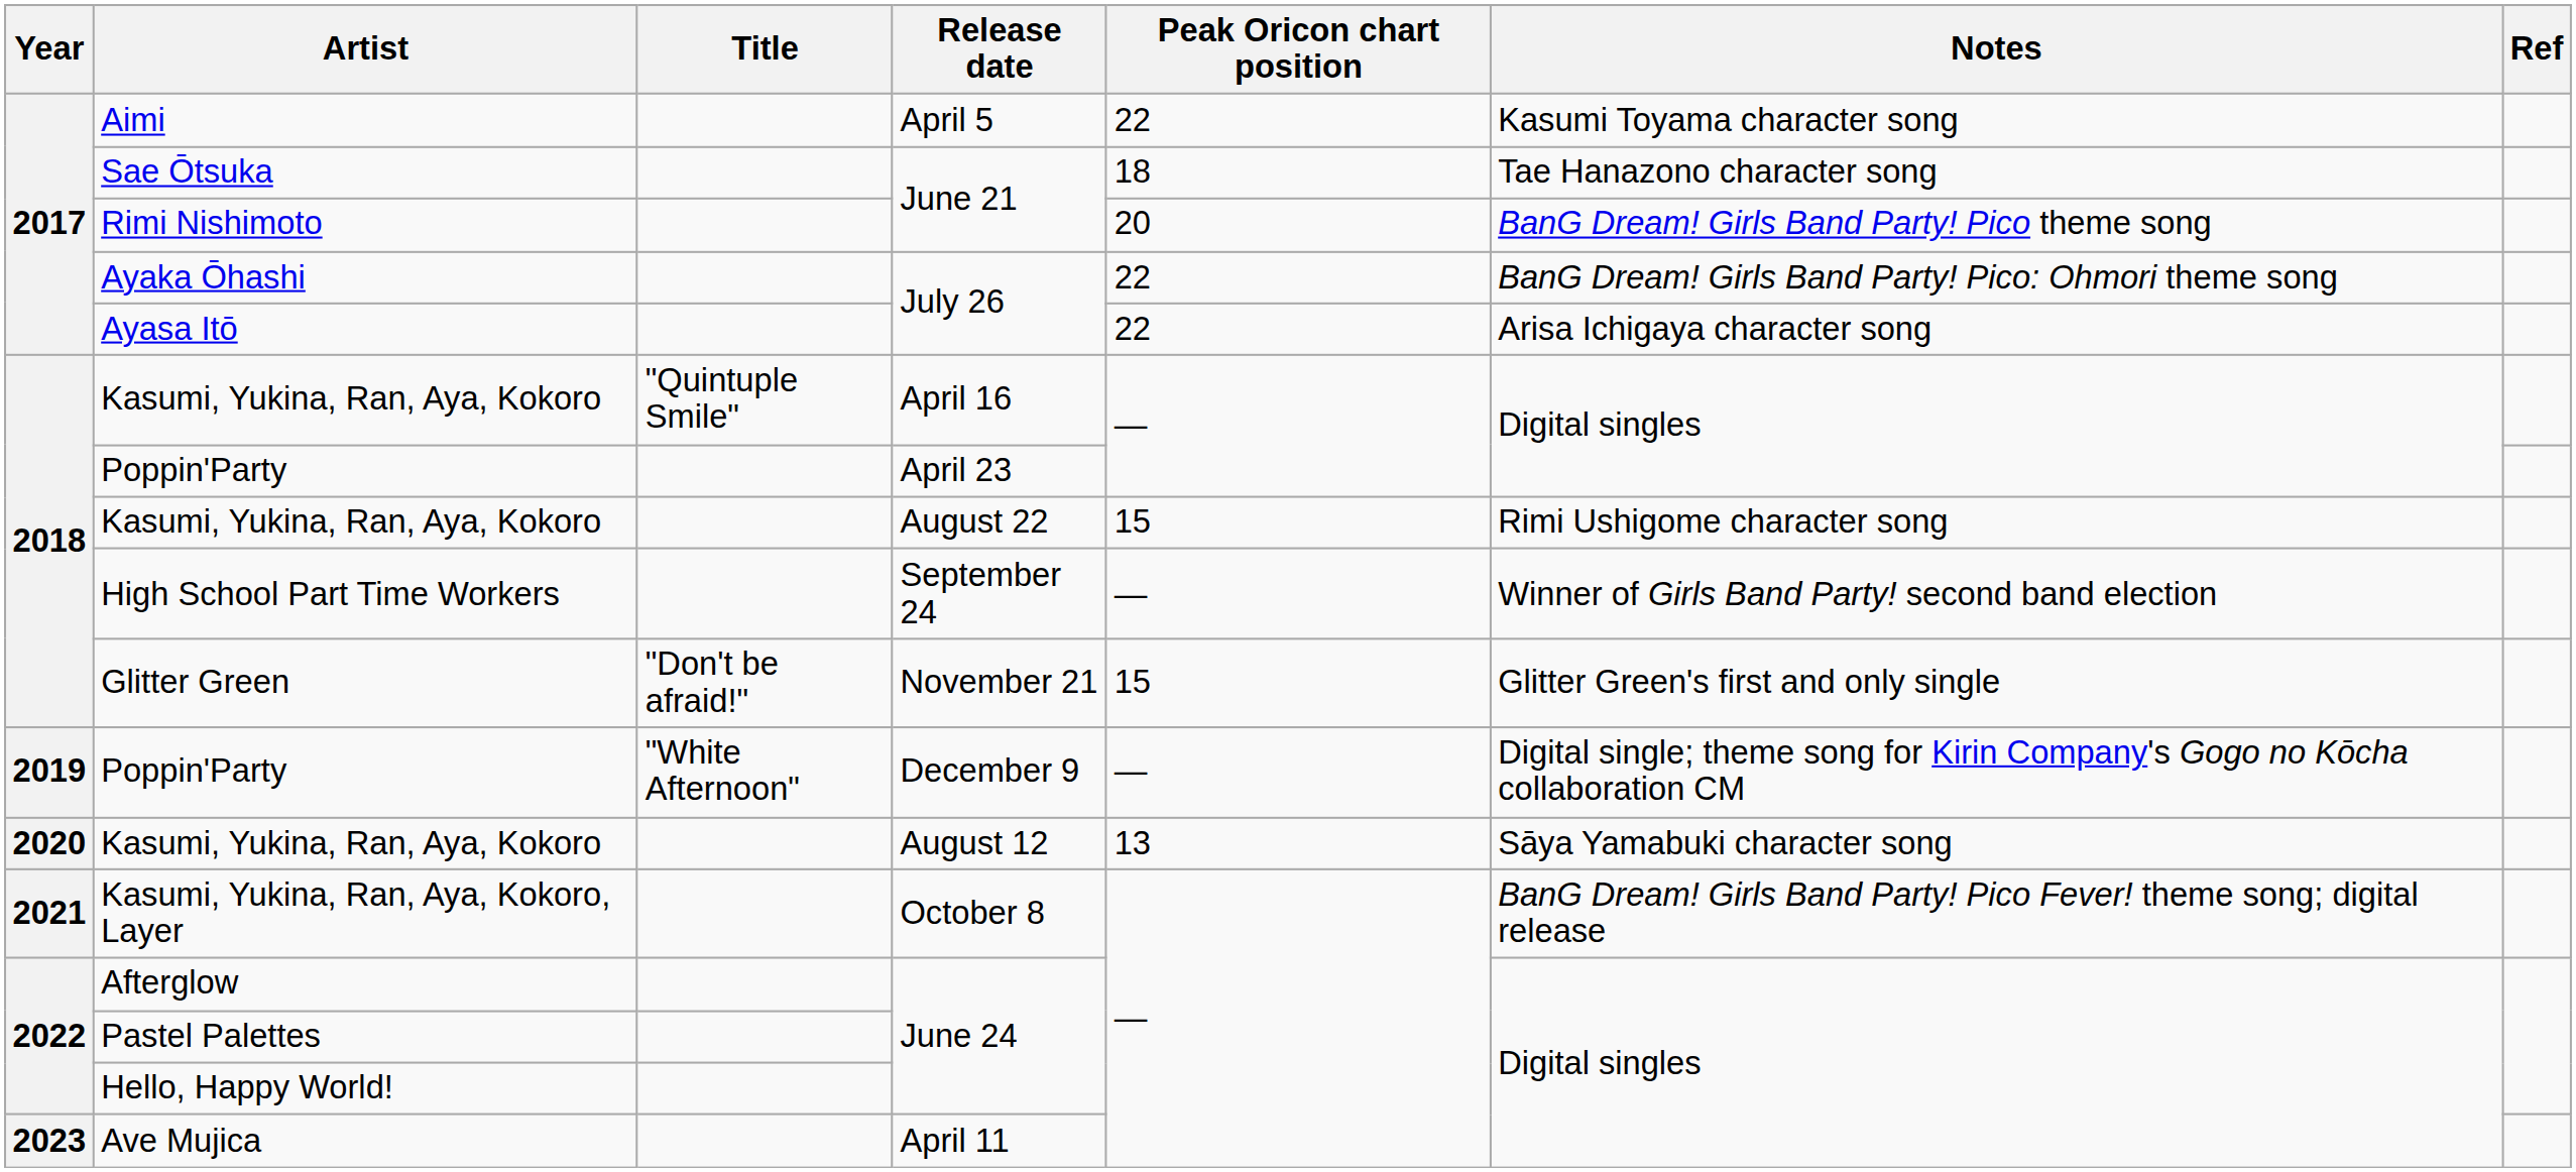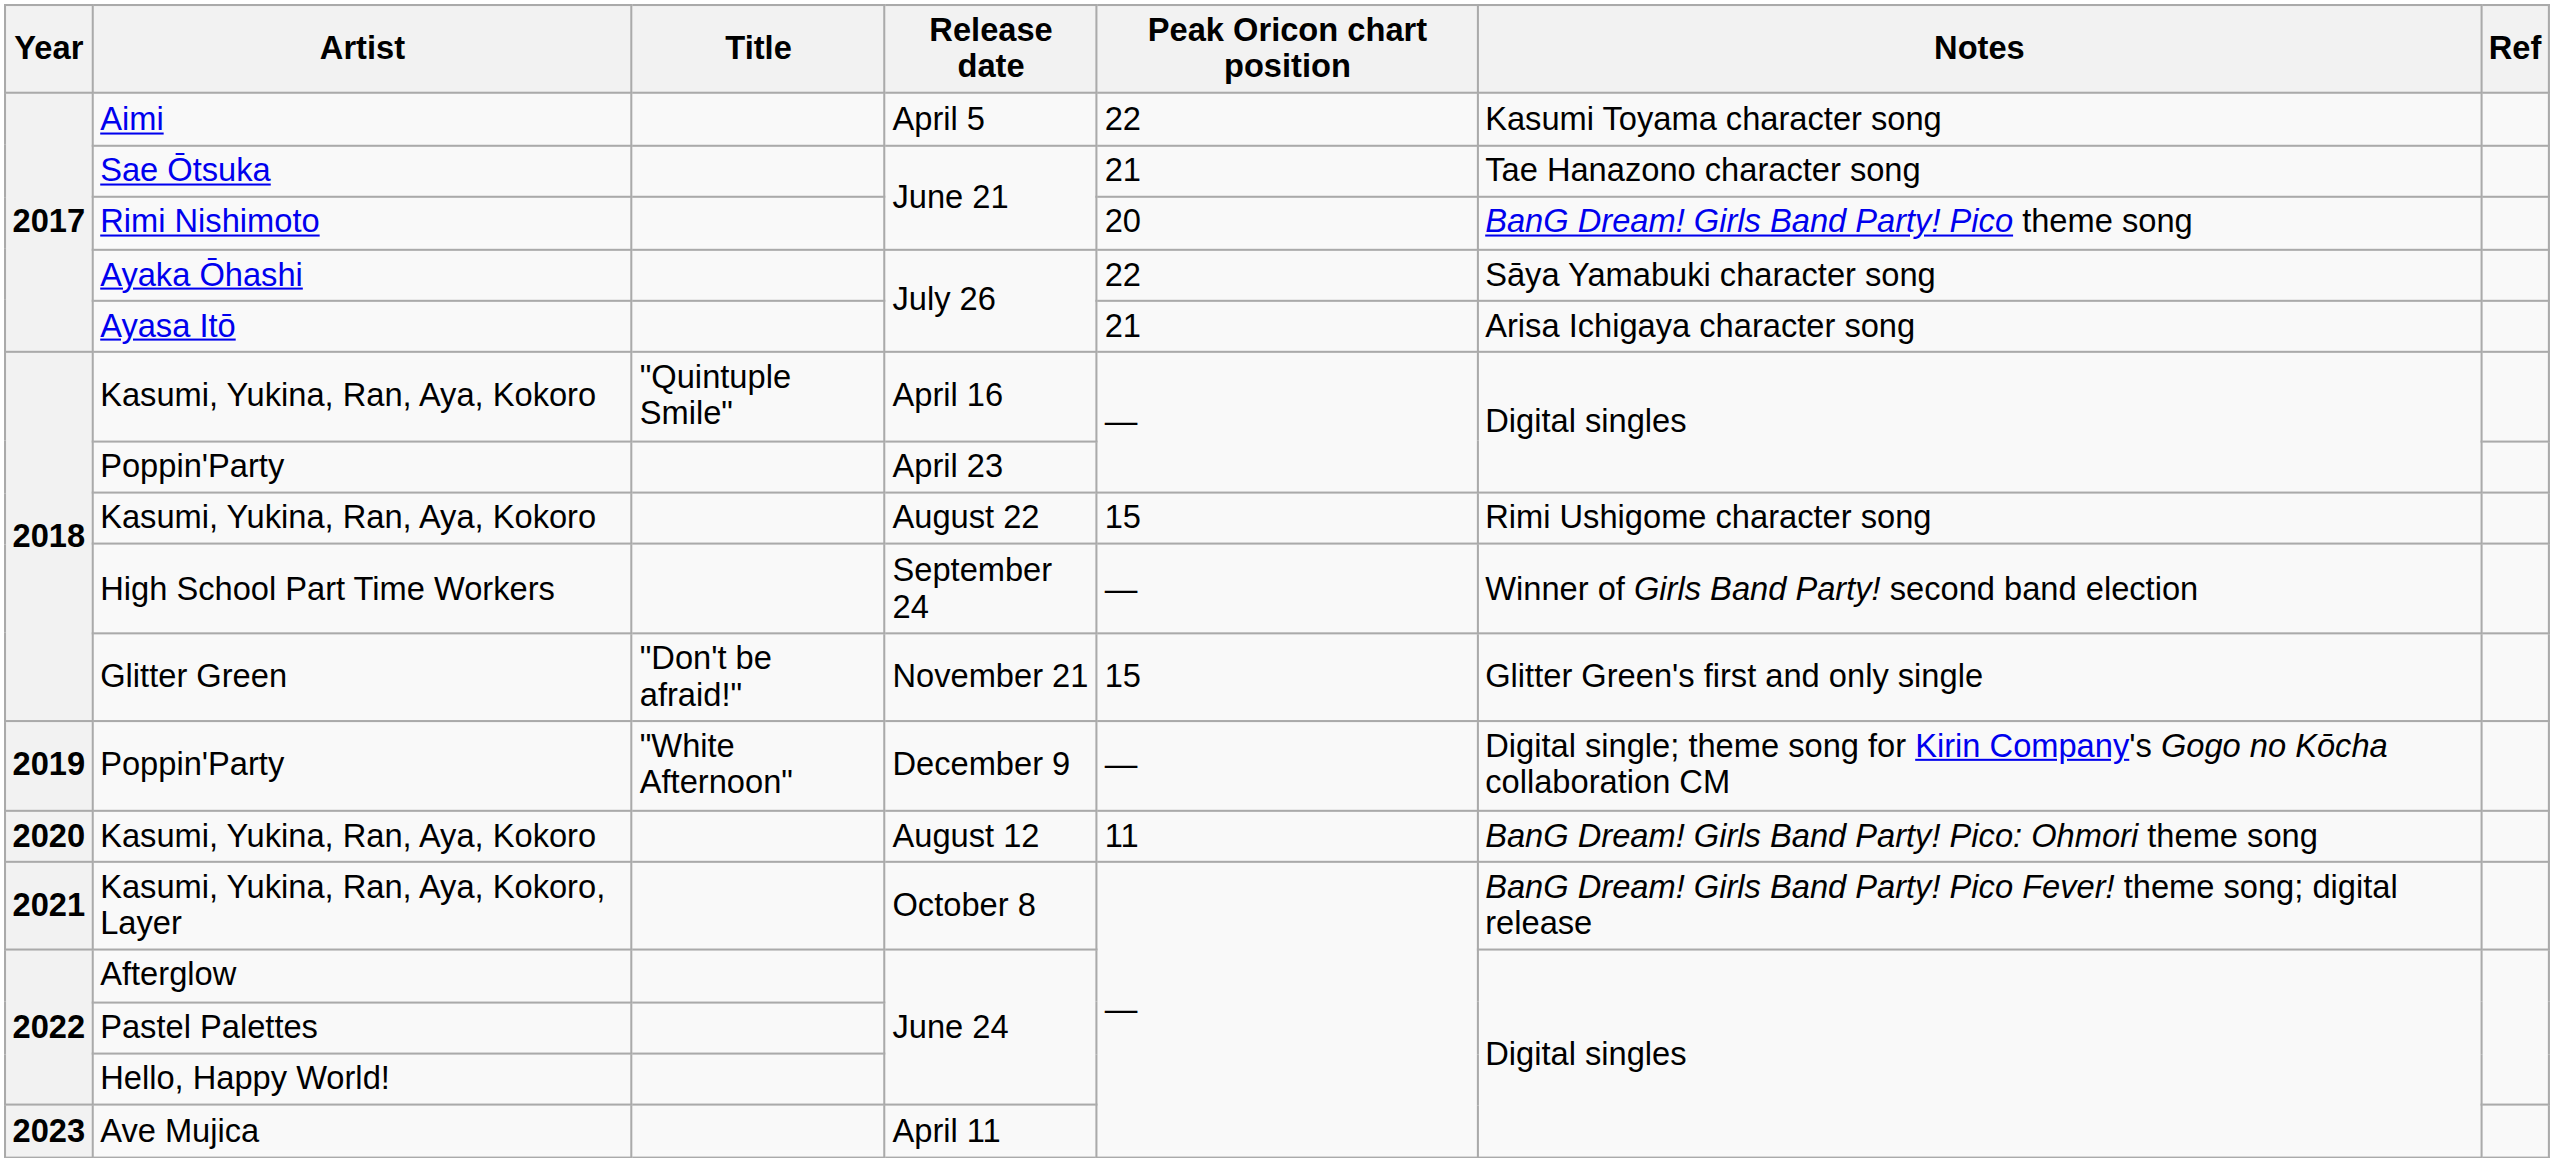 <table class="wikitable" text-align: center>
 <tr>
 <th>Year</th>
 <th>Artist</th>
 <th>Title</th>
 <th>Release date</th>
 <th>Peak Oricon chart position</th>
 <th>Notes</th>
 <th>Ref</th>
 </tr>
 <tr>
 <th rowspan=5>2017</th>
 <td><a href='#'>Aimi</a></td>
 <td></td>
 <td>April 5</td>
 <td>22</td>
 <td>Kasumi Toyama character song</td>
 <td></td>
 </tr>
 <tr>
 <td><a href='#'>Sae Ōtsuka</a></td>
 <td></td>
 <td rowspan=2>June 21</td>
-<td>18</td>
+<td>21</td>
 <td>Tae Hanazono character song</td>
 <td></td>
 </tr>
 <tr>
 <td><a href='#'>Rimi Nishimoto</a></td>
 <td></td>
 <td>20</td>
 <td><em><a href='#'>BanG Dream! Girls Band Party! Pico</a></em> theme song</td>
 <td></td>
 </tr>
 <tr>
 <td><a href='#'>Ayaka Ōhashi</a></td>
 <td></td>
 <td rowspan=2>July 26</td>
 <td>22</td>
-<td><em>BanG Dream! Girls Band Party! Pico: Ohmori</em> theme song</td>
+<td>Sāya Yamabuki character song</td>
 <td></td>
 </tr>
 <tr>
 <td><a href='#'>Ayasa Itō</a></td>
 <td></td>
-<td>22</td>
+<td>21</td>
 <td>Arisa Ichigaya character song</td>
 <td></td>
 </tr>
 <tr>
 <th rowspan=5>2018</th>
 <td>Kasumi, Yukina, Ran, Aya, Kokoro</td>
 <td>"Quintuple Smile"</td>
 <td>April 16</td>
 <td rowspan="2">—</td>
 <td rowspan="2">Digital singles</td>
 <td></td>
 </tr>
 <tr>
 <td>Poppin'Party</td>
 <td></td>
 <td>April 23</td>
 <td></td>
 </tr>
 <tr>
 <td>Kasumi, Yukina, Ran, Aya, Kokoro</td>
 <td></td>
 <td>August 22</td>
 <td>15</td>
 <td>Rimi Ushigome character song</td>
 <td></td>
 </tr>
 <tr>
 <td>High School Part Time Workers</td>
 <td></td>
 <td>September 24</td>
 <td>—</td>
 <td>Winner of <em>Girls Band Party!</em> second band election</td>
 <td></td>
 </tr>
 <tr>
 <td>Glitter Green</td>
 <td>"Don't be afraid!"</td>
 <td>November 21</td>
 <td>15</td>
 <td>Glitter Green's first and only single</td>
 <td></td>
 </tr>
 <tr>
 <th>2019</th>
 <td>Poppin'Party</td>
 <td>"White Afternoon"</td>
 <td>December 9</td>
 <td>—</td>
 <td>Digital single; theme song for <a href='#'>Kirin Company</a>'s <em>Gogo no Kōcha</em> collaboration CM</td>
 <td></td>
 </tr>
 <tr>
 <th>2020</th>
 <td>Kasumi, Yukina, Ran, Aya, Kokoro</td>
 <td></td>
 <td>August 12</td>
-<td>13</td>
-<td>Sāya Yamabuki character song</td>
+<td>11</td>
+<td><em>BanG Dream! Girls Band Party! Pico: Ohmori</em> theme song</td>
 <td></td>
 </tr>
 <tr>
 <th>2021</th>
 <td>Kasumi, Yukina, Ran, Aya, Kokoro, Layer</td>
 <td></td>
 <td>October 8</td>
 <td rowspan=5>—</td>
 <td><em>BanG Dream! Girls Band Party! Pico Fever!</em> theme song; digital release</td>
 <td></td>
 </tr>
 <tr>
 <th rowspan=3>2022</th>
 <td>Afterglow</td>
 <td></td>
 <td rowspan=3>June 24</td>
 <td rowspan=4>Digital singles</td>
 <td rowspan=3></td>
 </tr>
 <tr>
 <td>Pastel Palettes</td>
 <td></td>
 </tr>
 <tr>
 <td>Hello, Happy World!</td>
 <td></td>
 </tr>
 <tr>
 <th>2023</th>
 <td>Ave Mujica</td>
 <td></td>
 <td>April 11</td>
 <td></td>
 </tr>
 </table>
